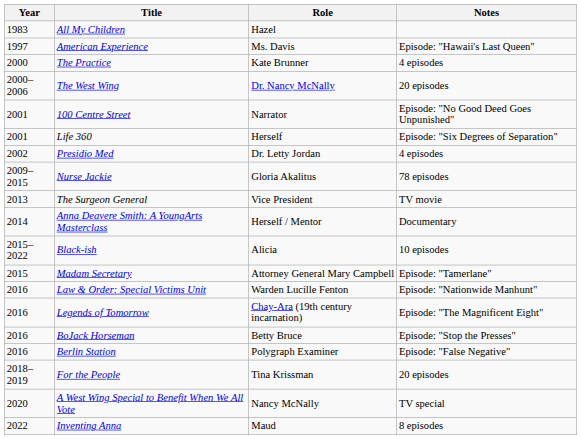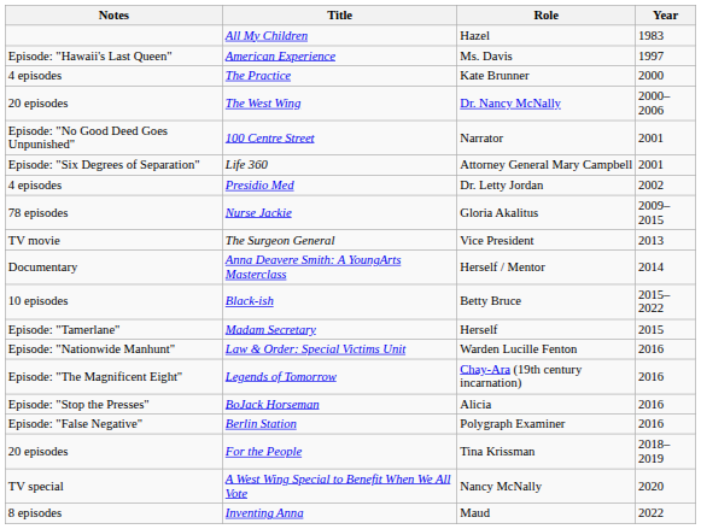 <table class="wikitable sortable">
 <tr>
-<th>Year</th>
+<th class="unsortable">Notes</th>
 <th>Title</th>
 <th>Role</th>
-<th class="unsortable">Notes</th>
+<th>Year</th>
 </tr>
 <tr>
-<td>1983</td>
+<td></td>
 <td><em><a href='#'>All My Children</a></em></td>
 <td>Hazel</td>
-<td></td>
+<td>1983</td>
 </tr>
 <tr>
-<td>1997</td>
+<td>Episode: "Hawaii's Last Queen"</td>
 <td><em><a href='#'>American Experience</a></em></td>
 <td>Ms. Davis</td>
-<td>Episode: "Hawaii's Last Queen"</td>
+<td>1997</td>
 </tr>
 <tr>
-<td>2000</td>
+<td>4 episodes</td>
 <td><em><a href='#'>The Practice</a></em></td>
 <td>Kate Brunner</td>
-<td>4 episodes</td>
+<td>2000</td>
 </tr>
 <tr>
-<td>2000–2006</td>
+<td>20 episodes</td>
 <td><em><a href='#'>The West Wing</a></em></td>
 <td><a href='#'>Dr. Nancy McNally</a></td>
-<td>20 episodes</td>
+<td>2000–2006</td>
 </tr>
 <tr>
-<td>2001</td>
+<td>Episode: "No Good Deed Goes Unpunished"</td>
 <td><em><a href='#'>100 Centre Street</a></em></td>
 <td>Narrator</td>
-<td>Episode: "No Good Deed Goes Unpunished"</td>
+<td>2001</td>
 </tr>
 <tr>
+<td>Episode: "Six Degrees of Separation"</td>
+<td><em>Life 360</em></td>
+<td>Attorney General Mary Campbell</td>
 <td>2001</td>
-<td><em>Life 360</em></td>
-<td>Herself</td>
-<td>Episode: "Six Degrees of Separation"</td>
 </tr>
 <tr>
-<td>2002</td>
+<td>4 episodes</td>
 <td><em><a href='#'>Presidio Med</a></em></td>
 <td>Dr. Letty Jordan</td>
-<td>4 episodes</td>
+<td>2002</td>
 </tr>
 <tr>
-<td>2009–2015</td>
+<td>78 episodes</td>
 <td><em><a href='#'>Nurse Jackie</a></em></td>
 <td>Gloria Akalitus</td>
-<td>78 episodes</td>
+<td>2009–2015</td>
 </tr>
 <tr>
-<td>2013</td>
+<td>TV movie</td>
 <td><em>The Surgeon General</em></td>
 <td>Vice President</td>
-<td>TV movie</td>
+<td>2013</td>
 </tr>
 <tr>
-<td>2014</td>
+<td>Documentary</td>
 <td><em><a href='#'>Anna Deavere Smith: A YoungArts Masterclass</a></em></td>
 <td>Herself / Mentor</td>
-<td>Documentary</td>
+<td>2014</td>
 </tr>
 <tr>
+<td>10 episodes</td>
+<td><em><a href='#'>Black-ish</a></em></td>
+<td>Betty Bruce</td>
 <td>2015–2022</td>
-<td><em><a href='#'>Black-ish</a></em></td>
-<td>Alicia</td>
-<td>10 episodes</td>
 </tr>
 <tr>
+<td>Episode: "Tamerlane"</td>
+<td><em><a href='#'>Madam Secretary</a></em></td>
+<td>Herself</td>
 <td>2015</td>
-<td><em><a href='#'>Madam Secretary</a></em></td>
-<td>Attorney General Mary Campbell</td>
-<td>Episode: "Tamerlane"</td>
 </tr>
 <tr>
-<td>2016</td>
+<td>Episode: "Nationwide Manhunt"</td>
 <td><em><a href='#'>Law & Order: Special Victims Unit</a></em></td>
 <td>Warden Lucille Fenton</td>
-<td>Episode: "Nationwide Manhunt"</td>
+<td>2016</td>
 </tr>
 <tr>
-<td>2016</td>
+<td>Episode: "The Magnificent Eight"</td>
 <td><em><a href='#'>Legends of Tomorrow</a></em></td>
 <td><a href='#'>Chay-Ara</a> (19th century incarnation)</td>
-<td>Episode: "The Magnificent Eight"</td>
+<td>2016</td>
 </tr>
 <tr>
+<td>Episode: "Stop the Presses"</td>
+<td><em><a href='#'>BoJack Horseman</a></em></td>
+<td>Alicia</td>
 <td>2016</td>
-<td><em><a href='#'>BoJack Horseman</a></em></td>
-<td>Betty Bruce</td>
-<td>Episode: "Stop the Presses"</td>
 </tr>
 <tr>
-<td>2016</td>
+<td>Episode: "False Negative"</td>
 <td><em><a href='#'>Berlin Station</a></em></td>
 <td>Polygraph Examiner</td>
-<td>Episode: "False Negative"</td>
+<td>2016</td>
 </tr>
 <tr>
-<td>2018–2019</td>
+<td>20 episodes</td>
 <td><em><a href='#'>For the People</a></em></td>
 <td>Tina Krissman</td>
-<td>20 episodes</td>
+<td>2018–2019</td>
 </tr>
 <tr>
-<td>2020</td>
+<td>TV special</td>
 <td><em><a href='#'>A West Wing Special to Benefit When We All Vote</a></em></td>
 <td>Nancy McNally</td>
-<td>TV special</td>
+<td>2020</td>
 </tr>
 <tr>
-<td>2022</td>
+<td>8 episodes</td>
 <td><em><a href='#'>Inventing Anna</a></em></td>
 <td>Maud</td>
-<td>8 episodes</td>
+<td>2022</td>
 </tr>
 </table>
